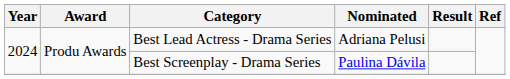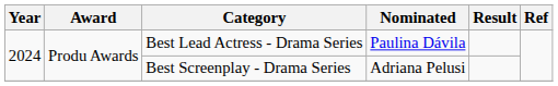 <table class="wikitable plainrowheaders">
 <tr>
 <th scope="col">Year</th>
 <th scope="col">Award</th>
 <th scope="col">Category</th>
 <th scope="col">Nominated</th>
 <th scope="col">Result</th>
 <th scope="col">Ref</th>
 </tr>
 <tr>
 <td rowspan="2">2024</td>
 <td rowspan="2">Produ Awards</td>
 <td>Best Lead Actress - Drama Series</td>
-<td>Adriana Pelusi</td>
+<td><a href='#'>Paulina Dávila</a></td>
 <td></td>
 <td align="center" rowspan="2"></td>
 </tr>
 <tr>
 <td>Best Screenplay - Drama Series</td>
-<td><a href='#'>Paulina Dávila</a></td>
+<td>Adriana Pelusi</td>
 <td></td>
 </tr>
 <tr>
 </tr>
 </table>
